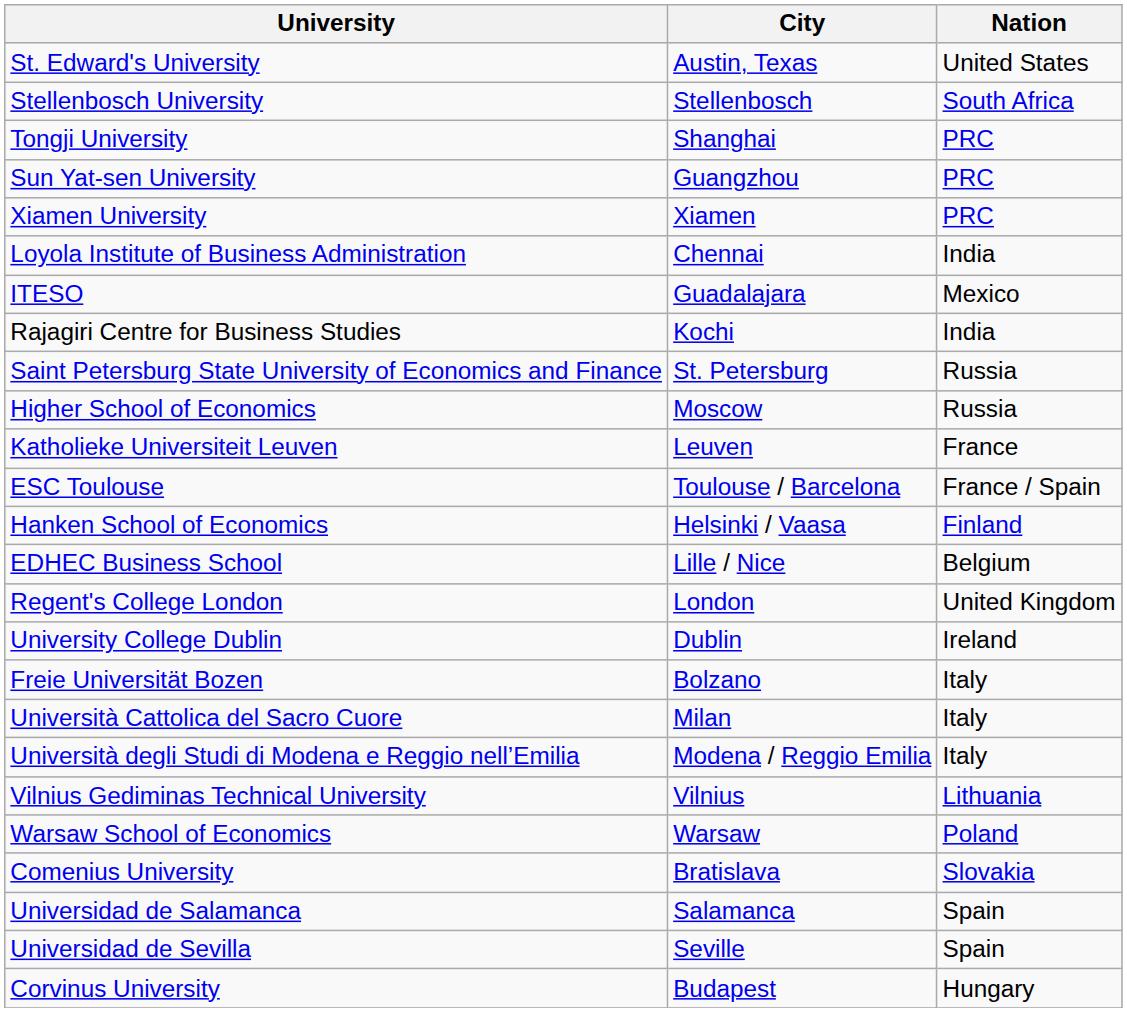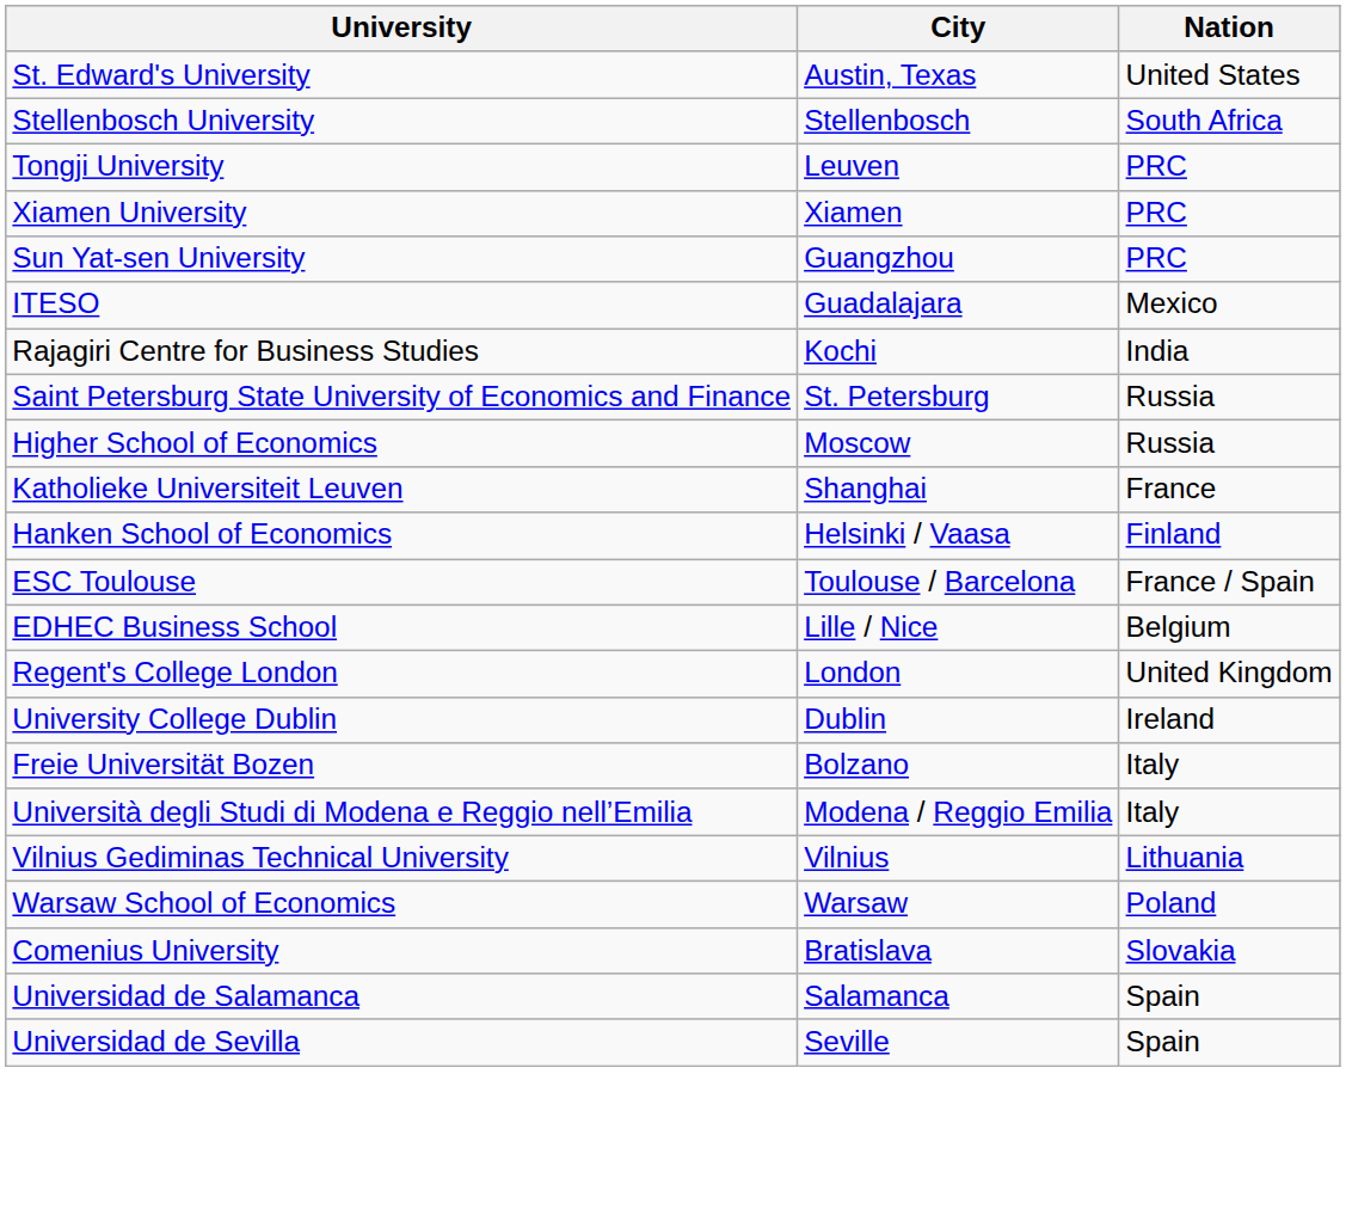 <table class="wikitable sortable">
 <tr>
 <th>University</th>
 <th>City</th>
 <th>Nation</th>
 </tr>
 <tr>
 <td><a href='#'>St. Edward's University</a></td>
 <td><a href='#'>Austin, Texas</a></td>
 <td>United States</td>
 </tr>
 <tr>
 <td><a href='#'>Stellenbosch University</a></td>
 <td><a href='#'>Stellenbosch</a></td>
 <td><a href='#'>South Africa</a></td>
 </tr>
 <tr>
 <td><a href='#'>Tongji University</a></td>
-<td><a href='#'>Shanghai</a></td>
-<td><a href='#'>PRC</a></td>
-</tr>
-<tr>
-<td><a href='#'>Sun Yat-sen University</a></td>
-<td><a href='#'>Guangzhou</a></td>
+<td><a href='#'>Leuven</a></td>
 <td><a href='#'>PRC</a></td>
 </tr>
 <tr>
 <td><a href='#'>Xiamen University</a></td>
 <td><a href='#'>Xiamen</a></td>
 <td><a href='#'>PRC</a></td>
 </tr>
 <tr>
-<td><a href='#'>Loyola Institute of Business Administration</a></td>
-<td><a href='#'>Chennai</a></td>
-<td>India</td>
+<td><a href='#'>Sun Yat-sen University</a></td>
+<td><a href='#'>Guangzhou</a></td>
+<td><a href='#'>PRC</a></td>
 </tr>
 <tr>
 <td><a href='#'>ITESO</a></td>
 <td><a href='#'>Guadalajara</a></td>
 <td>Mexico</td>
 </tr>
 <tr>
 <td>Rajagiri Centre for Business Studies</td>
 <td><a href='#'>Kochi</a></td>
 <td>India</td>
 </tr>
 <tr>
 <td><a href='#'>Saint Petersburg State University of Economics and Finance</a></td>
 <td><a href='#'>St. Petersburg</a></td>
 <td>Russia</td>
 </tr>
 <tr>
 <td><a href='#'>Higher School of Economics</a></td>
 <td><a href='#'>Moscow</a></td>
 <td>Russia</td>
 </tr>
 <tr>
 <td><a href='#'>Katholieke Universiteit Leuven</a></td>
-<td><a href='#'>Leuven</a></td>
+<td><a href='#'>Shanghai</a></td>
 <td>France</td>
+</tr>
+<tr>
+<td><a href='#'>Hanken School of Economics</a></td>
+<td><a href='#'>Helsinki</a> / <a href='#'>Vaasa</a></td>
+<td><a href='#'>Finland</a></td>
 </tr>
 <tr>
 <td><a href='#'>ESC Toulouse</a></td>
 <td><a href='#'>Toulouse</a> / <a href='#'>Barcelona</a></td>
 <td>France / Spain</td>
-</tr>
-<tr>
-<td><a href='#'>Hanken School of Economics</a></td>
-<td><a href='#'>Helsinki</a> / <a href='#'>Vaasa</a></td>
-<td><a href='#'>Finland</a></td>
 </tr>
 <tr>
 <td><a href='#'>EDHEC Business School</a></td>
 <td><a href='#'>Lille</a> / <a href='#'>Nice</a></td>
 <td>Belgium</td>
 </tr>
 <tr>
 <td><a href='#'>Regent's College London</a></td>
 <td><a href='#'>London</a></td>
 <td>United Kingdom</td>
 </tr>
 <tr>
 <td><a href='#'>University College Dublin</a></td>
 <td><a href='#'>Dublin</a></td>
 <td>Ireland</td>
 </tr>
 <tr>
 <td><a href='#'>Freie Universität Bozen</a></td>
 <td><a href='#'>Bolzano</a></td>
-<td>Italy</td>
-</tr>
-<tr>
-<td><a href='#'>Università Cattolica del Sacro Cuore</a></td>
-<td><a href='#'>Milan</a></td>
 <td>Italy</td>
 </tr>
 <tr>
 <td><a href='#'>Università degli Studi di Modena e Reggio nell’Emilia</a></td>
 <td><a href='#'>Modena</a> / <a href='#'>Reggio Emilia</a></td>
 <td>Italy</td>
 </tr>
 <tr>
 <td><a href='#'>Vilnius Gediminas Technical University</a></td>
 <td><a href='#'>Vilnius</a></td>
 <td><a href='#'>Lithuania</a></td>
 </tr>
 <tr>
 <td><a href='#'>Warsaw School of Economics</a></td>
 <td><a href='#'>Warsaw</a></td>
 <td><a href='#'>Poland</a></td>
 </tr>
 <tr>
 <td><a href='#'>Comenius University</a></td>
 <td><a href='#'>Bratislava</a></td>
 <td><a href='#'>Slovakia</a></td>
 </tr>
 <tr>
 <td><a href='#'>Universidad de Salamanca</a></td>
 <td><a href='#'>Salamanca</a></td>
 <td>Spain</td>
 </tr>
 <tr>
 <td><a href='#'>Universidad de Sevilla</a></td>
 <td><a href='#'>Seville</a></td>
 <td>Spain</td>
 </tr>
-<tr>
-<td><a href='#'>Corvinus University</a></td>
-<td><a href='#'>Budapest</a></td>
-<td>Hungary</td>
-</tr>
 </table>
